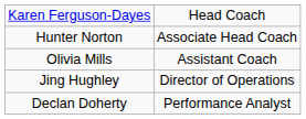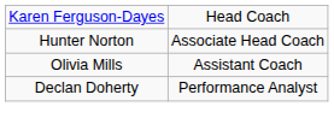 <table class="wikitable" style="text-align: center;">
 <tr>
 <td><a href='#'>Karen Ferguson-Dayes</a></td>
 <td>Head Coach</td>
 </tr>
 <tr>
 <td>Hunter Norton</td>
 <td>Associate Head Coach</td>
 </tr>
 <tr>
 <td>Olivia Mills</td>
 <td>Assistant Coach</td>
 </tr>
 <tr>
-<td>Jing Hughley</td>
-<td>Director of Operations</td>
-</tr>
-<tr>
 <td>Declan Doherty</td>
 <td>Performance Analyst</td>
 </tr>
 </table>
